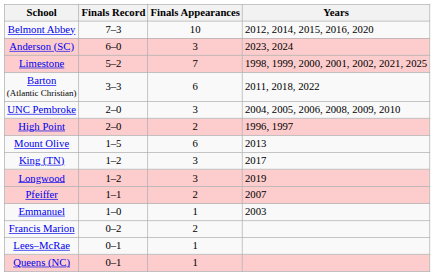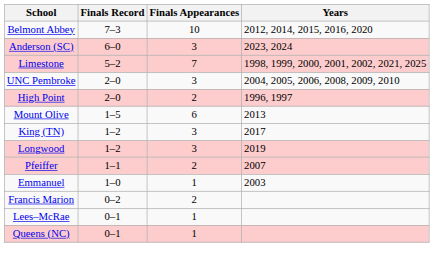 <table class="wikitable sortable" style="text-align:center;">
 <tr>
 <th>School</th>
 <th>Finals Record</th>
 <th>Finals Appearances</th>
 <th class=unsortable>Years</th>
 </tr>
 <tr>
 <td><a href='#'>Belmont Abbey</a></td>
 <td>7–3</td>
 <td>10</td>
 <td align=left>2012, 2014, 2015, 2016, 2020</td>
 </tr>
 <tr bgcolor=#fdcccc>
 <td><a href='#'>Anderson (SC)</a></td>
 <td>6–0</td>
 <td>3</td>
 <td align=left>2023, 2024</td>
 </tr>
 <tr bgcolor=#fdcccc>
 <td><a href='#'>Limestone</a></td>
 <td>5–2</td>
 <td>7</td>
 <td align=left>1998, 1999, 2000, 2001, 2002, 2021, 2025</td>
-</tr>
-<tr>
-<td><a href='#'>Barton</a><br><small>(Atlantic Christian)</small></td>
-<td>3–3</td>
-<td>6</td>
-<td align=left>2011, 2018, 2022</td>
 </tr>
 <tr>
 <td><a href='#'>UNC Pembroke</a></td>
 <td>2–0</td>
 <td>3</td>
 <td align=left>2004, 2005, 2006, 2008, 2009, 2010</td>
 </tr>
 <tr bgcolor=#fdcccc>
 <td><a href='#'>High Point</a></td>
 <td>2–0</td>
 <td>2</td>
 <td align=left>1996, 1997</td>
 </tr>
 <tr>
 <td><a href='#'>Mount Olive</a></td>
 <td>1–5</td>
 <td>6</td>
 <td align=left>2013</td>
 </tr>
 <tr>
 <td><a href='#'>King (TN)</a></td>
 <td>1–2</td>
 <td>3</td>
 <td align=left>2017</td>
 </tr>
 <tr bgcolor=#fdcccc>
 <td><a href='#'>Longwood</a></td>
 <td>1–2</td>
 <td>3</td>
 <td align=left>2019</td>
 </tr>
 <tr bgcolor=#fdcccc>
 <td><a href='#'>Pfeiffer</a></td>
 <td>1–1</td>
 <td>2</td>
 <td align=left>2007</td>
 </tr>
 <tr>
 <td><a href='#'>Emmanuel</a></td>
 <td>1–0</td>
 <td>1</td>
 <td align=left>2003</td>
 </tr>
 <tr>
 <td><a href='#'>Francis Marion</a></td>
 <td>0–2</td>
 <td>2</td>
 <td align=left></td>
 </tr>
 <tr>
 <td><a href='#'>Lees–McRae</a></td>
 <td>0–1</td>
 <td>1</td>
 <td align=left></td>
 </tr>
 <tr bgcolor=#fdcccc>
 <td><a href='#'>Queens (NC)</a></td>
 <td>0–1</td>
 <td>1</td>
 <td align=left></td>
 </tr>
 </table>
